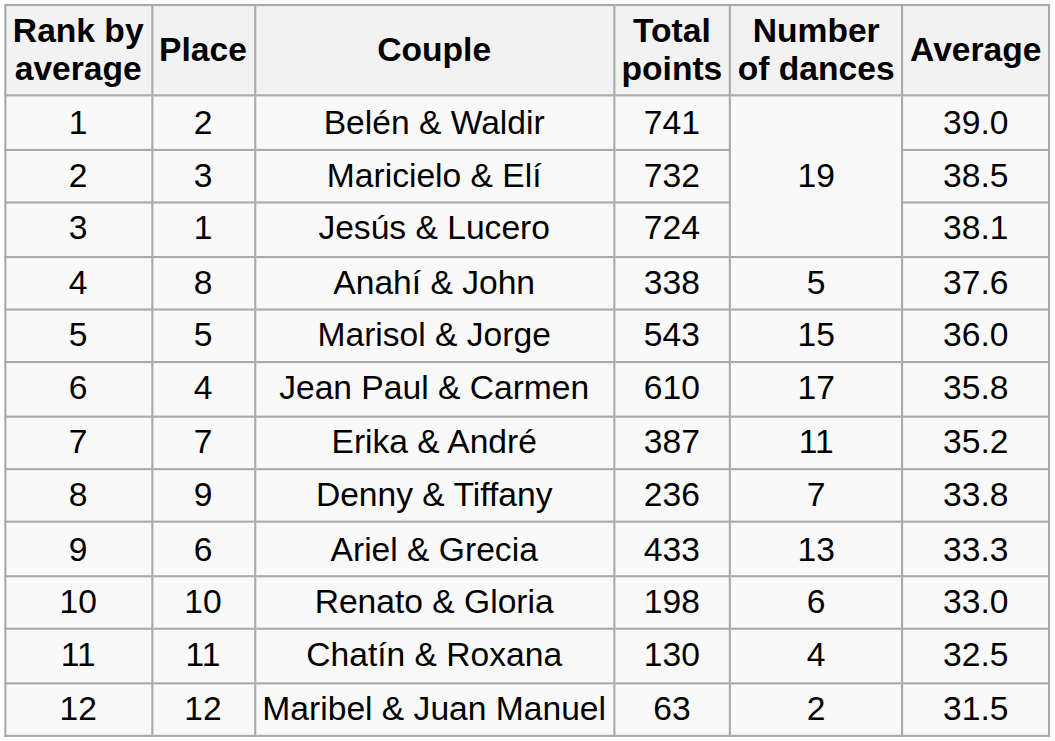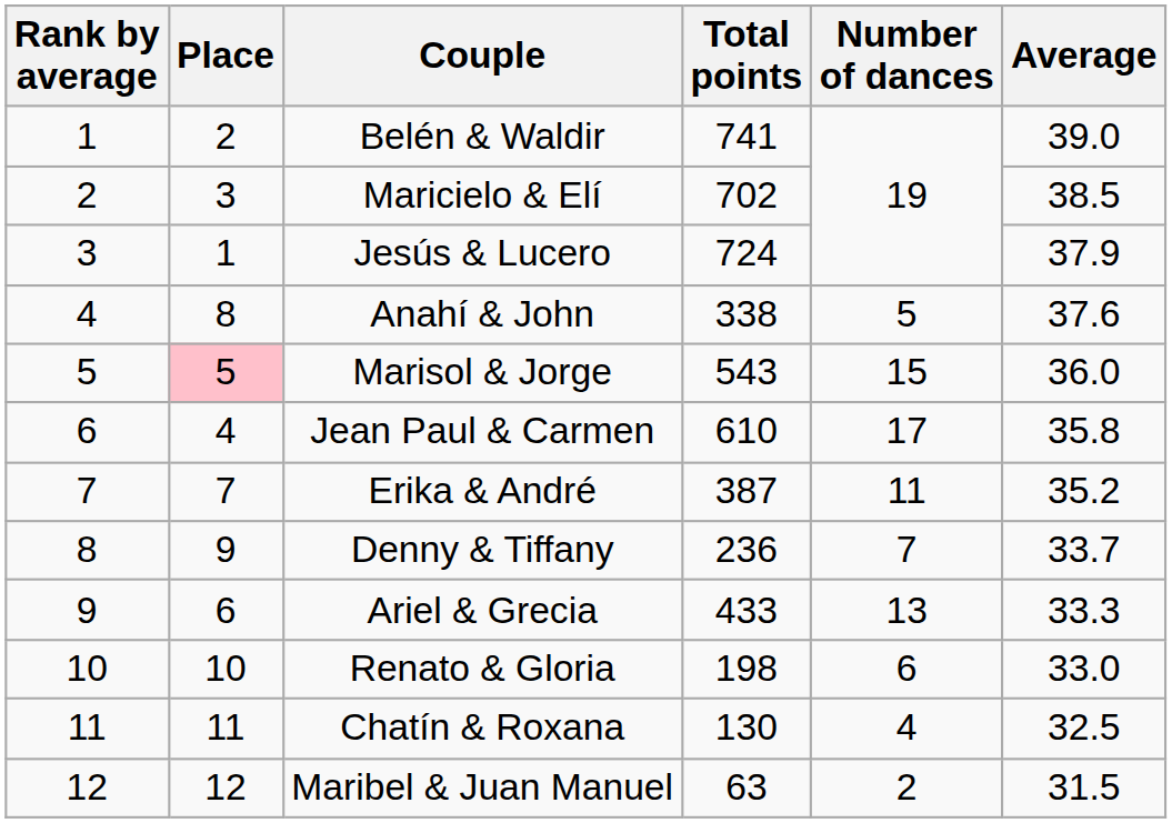 <table class="wikitable sortable" style="margin:auto; text-align:center;">
 <tr>
 <th>Rank by<br>average</th>
 <th>Place</th>
 <th>Couple</th>
 <th>Total<br>points</th>
 <th>Number<br>of dances</th>
 <th>Average</th>
 </tr>
 <tr>
 <td>1</td>
 <td>2</td>
 <td>Belén & Waldir</td>
 <td>741</td>
 <td rowspan=3>19</td>
 <td>39.0</td>
 </tr>
 <tr>
 <td>2</td>
 <td>3</td>
 <td>Maricielo & Elí</td>
-<td>732</td>
+<td>702</td>
 <td>38.5</td>
 </tr>
 <tr>
 <td>3</td>
 <td>1</td>
 <td>Jesús & Lucero</td>
 <td>724</td>
-<td>38.1</td>
+<td>37.9</td>
 </tr>
 <tr>
 <td>4</td>
 <td>8</td>
 <td>Anahí & John</td>
 <td>338</td>
 <td>5</td>
 <td>37.6</td>
 </tr>
 <tr>
 <td>5</td>
-<td>5</td>
+<td style="background: pink;">5</td>
 <td>Marisol & Jorge</td>
 <td>543</td>
 <td>15</td>
 <td>36.0</td>
 </tr>
 <tr>
 <td>6</td>
 <td>4</td>
 <td>Jean Paul & Carmen</td>
 <td>610</td>
 <td>17</td>
 <td>35.8</td>
 </tr>
 <tr>
 <td>7</td>
 <td>7</td>
 <td>Erika & André</td>
 <td>387</td>
 <td>11</td>
 <td>35.2</td>
 </tr>
 <tr>
 <td>8</td>
 <td>9</td>
 <td>Denny & Tiffany</td>
 <td>236</td>
 <td>7</td>
-<td>33.8</td>
+<td>33.7</td>
 </tr>
 <tr>
 <td>9</td>
 <td>6</td>
 <td>Ariel & Grecia</td>
 <td>433</td>
 <td>13</td>
 <td>33.3</td>
 </tr>
 <tr>
 <td>10</td>
 <td>10</td>
 <td>Renato & Gloria</td>
 <td>198</td>
 <td>6</td>
 <td>33.0</td>
 </tr>
 <tr>
 <td>11</td>
 <td>11</td>
 <td>Chatín & Roxana</td>
 <td>130</td>
 <td>4</td>
 <td>32.5</td>
 </tr>
 <tr>
 <td>12</td>
 <td>12</td>
 <td>Maribel & Juan Manuel</td>
 <td>63</td>
 <td>2</td>
 <td>31.5</td>
 </tr>
 </table>
